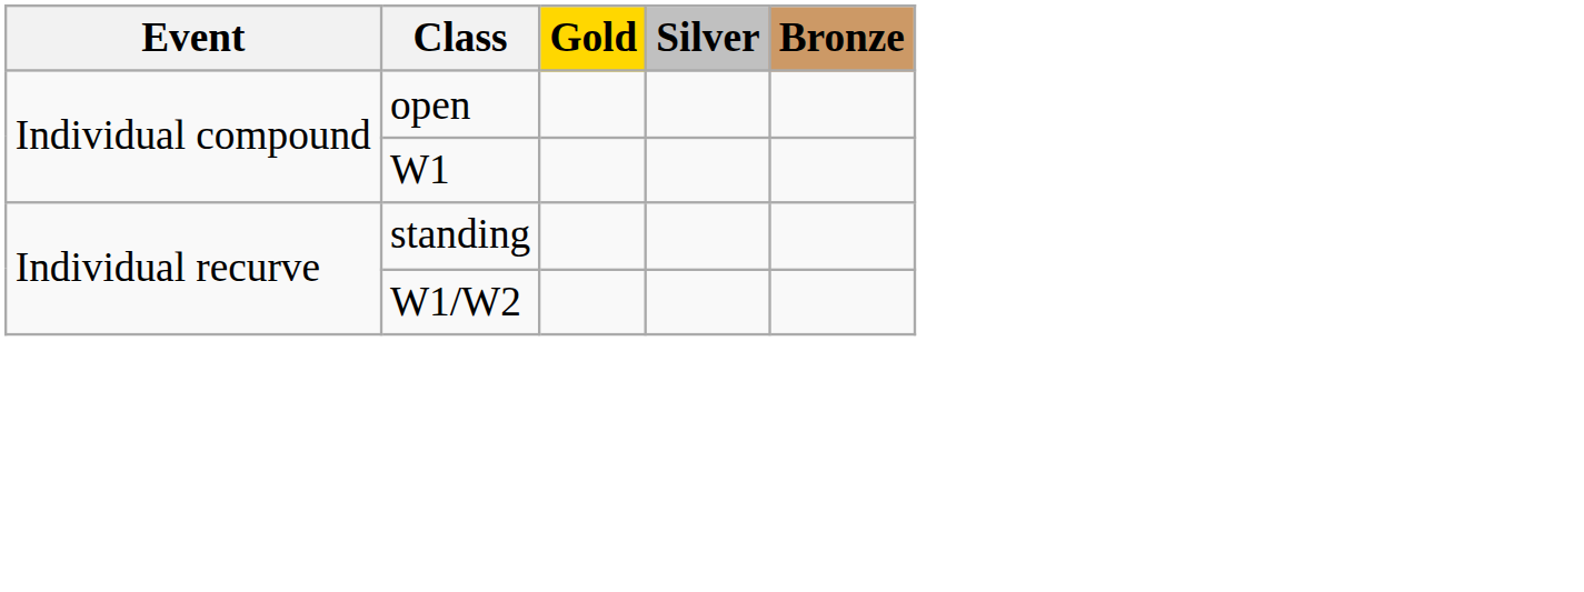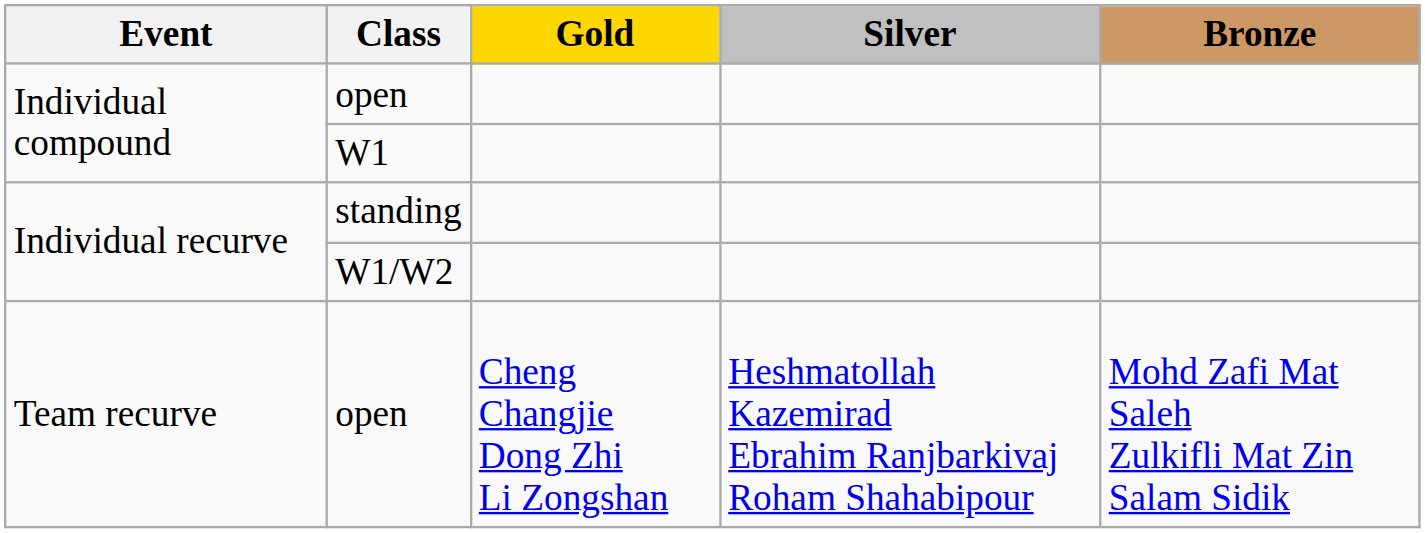 <table class=wikitable>
 <tr>
 <th rowspan="1">Event</th>
 <th rowspan="1">Class</th>
 <th rowspan="1" style="background:gold;">Gold</th>
 <th colspan="1" style="background:silver;">Silver</th>
 <th colspan="1" style="background:#CC9966;">Bronze</th>
 </tr>
 <tr>
 <td rowspan="2">Individual compound</td>
 <td>open</td>
 <td></td>
 <td></td>
 <td></td>
 </tr>
 <tr>
 <td>W1</td>
 <td></td>
 <td></td>
 <td></td>
 </tr>
 <tr>
 <td rowspan="2">Individual recurve</td>
 <td>standing</td>
 <td></td>
 <td></td>
 <td></td>
 </tr>
 <tr>
 <td>W1/W2</td>
 <td></td>
 <td></td>
 <td></td>
 </tr>
+<tr>
+<td rowspan="1">Team recurve</td>
+<td>open</td>
+<td> <br> <a href='#'>Cheng Changjie</a> <br> <a href='#'>Dong Zhi</a> <br> <a href='#'>Li Zongshan</a></td>
+<td> <br> <a href='#'>Heshmatollah Kazemirad</a> <br> <a href='#'>Ebrahim Ranjbarkivaj</a> <br> <a href='#'>Roham Shahabipour</a></td>
+<td> <br> <a href='#'>Mohd Zafi Mat Saleh</a> <br> <a href='#'>Zulkifli Mat Zin</a> <br> <a href='#'>Salam Sidik</a></td>
+</tr>
 </table>
